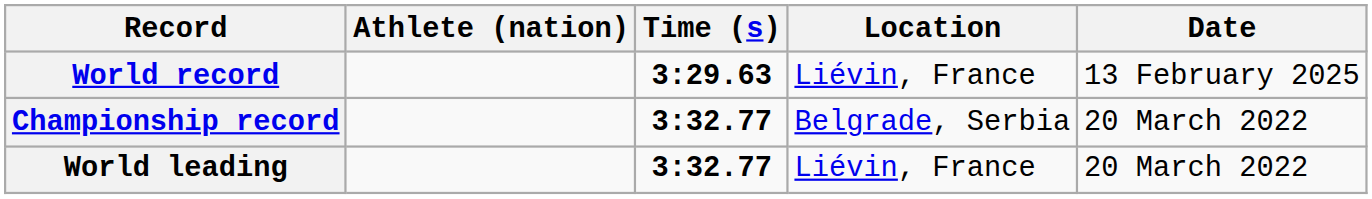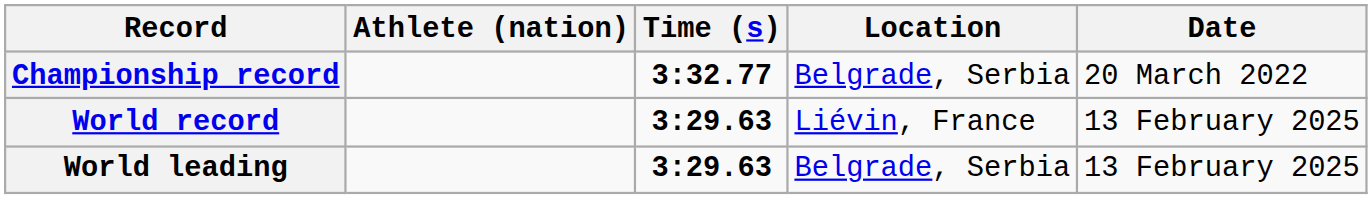 <table class="wikitable">
 <tr>
 <th scope="col">Record</th>
 <th scope="col">Athlete (nation)</th>
 <th scope="col">Time (<a href='#'>s</a>)</th>
 <th scope="col">Location</th>
 <th scope="col">Date</th>
 </tr>
 <tr>
+<th scope="row"><a href='#'>Championship record</a></th>
+<td></td>
+<td align="center"><strong>3:32.77</strong></td>
+<td><a href='#'>Belgrade</a>, Serbia</td>
+<td>20 March 2022</td>
+</tr>
+<tr>
 <th scope="row"><a href='#'>World record</a></th>
 <td></td>
 <td align="center"><strong>3:29.63</strong></td>
 <td><a href='#'>Liévin</a>, France</td>
 <td>13 February 2025</td>
 </tr>
 <tr>
-<th scope="row"><a href='#'>Championship record</a></th>
-<td></td>
-<td align="center"><strong>3:32.77</strong></td>
-<td><a href='#'>Belgrade</a>, Serbia</td>
-<td>20 March 2022</td>
-</tr>
-<tr>
 <th scope="row">World leading</th>
 <td></td>
-<td align="center"><strong>3:32.77</strong></td>
-<td><a href='#'>Liévin</a>, France</td>
-<td>20 March 2022</td>
+<td align="center"><strong>3:29.63</strong></td>
+<td><a href='#'>Belgrade</a>, Serbia</td>
+<td>13 February 2025</td>
 </tr>
 </table>
